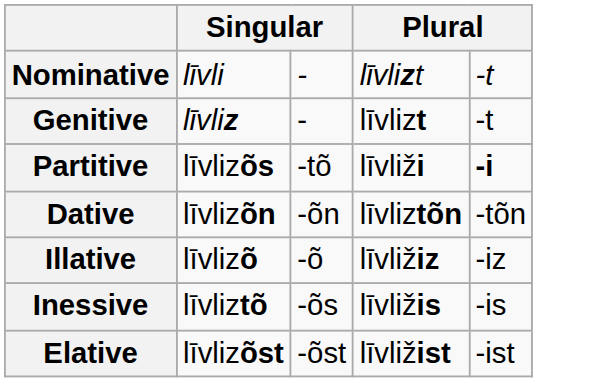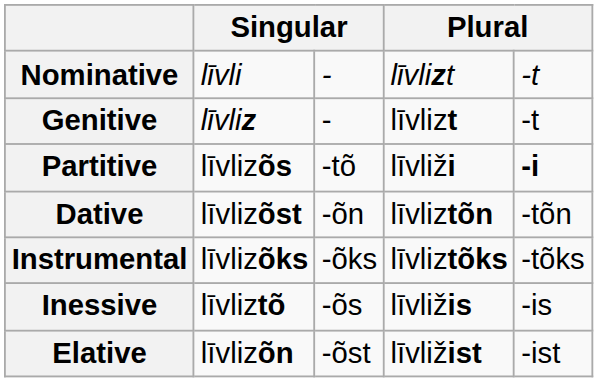 <table class="wikitable">
 <tr>
 <th></th>
 <th colspan="2">Singular</th>
 <th colspan="2">Plural</th>
 </tr>
 <tr>
 <th>Nominative</th>
 <td><em>līvli</em></td>
 <td><em>-</em></td>
 <td><em>līvli<strong>z</strong>t</em></td>
 <td><em>-t</em></td>
 </tr>
 <tr>
 <th>Genitive</th>
 <td><em>līvli<strong>z<strong><em></td>
 <td></em>-<em></td>
 <td></em>līvli</strong>z<strong>t<em></td>
 <td></em>-t<em></td>
 </tr>
 <tr>
 <th>Partitive</th>
 <td></em>līvli</strong>z<strong>õs<em></td>
 <td></em>-tõ<em></td>
 <td></em>līvli</strong>ž<strong>i<em></td>
 <td><strong></em>-i<em></strong></td>
 </tr>
 <tr>
 <th>Dative</th>
-<td></em>līvli</strong>z<strong>õn<em></td>
+<td></em>līvli</strong>z<strong>õst<em></td>
 <td></em>-õn<em></td>
 <td></em>līvli</strong>z<strong>tõn<em></td>
 <td></em>-tõn<em></td>
 </tr>
 <tr>
-<th>Illative</th>
-<td></em>līvli</strong>z<strong>õ<em></td>
-<td></em>-õ<em></td>
-<td></em>līvli</strong>ž<strong>iz<em></td>
-<td></em>-iz<em></td>
+<th>Instrumental</th>
+<td></em>līvli</strong>z<strong>õks<em></td>
+<td></em>-õks<em></td>
+<td></em>līvli</strong>z<strong>tõks<em></td>
+<td></em>-tõks<em></td>
 </tr>
 <tr>
 <th>Inessive</th>
 <td></em>līvli</strong>z<strong>tõ<em></td>
 <td></em>-õs<em></td>
 <td></em>līvli</strong>ž<strong>is<em></td>
 <td></em>-is<em></td>
 </tr>
 <tr>
 <th>Elative</th>
-<td></em>līvli</strong>z<strong>õst<em></td>
+<td></em>līvli</strong>z<strong>õn<em></td>
 <td></em>-õst<em></td>
 <td></em>līvli</strong>ž<strong>ist<em></td>
 <td></em>-ist<em></td>
 </tr>
 </table>
